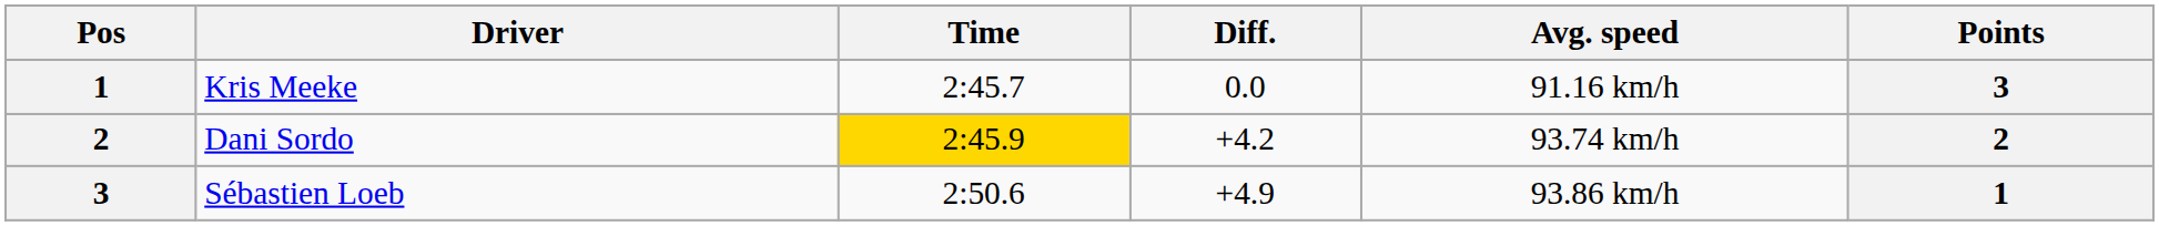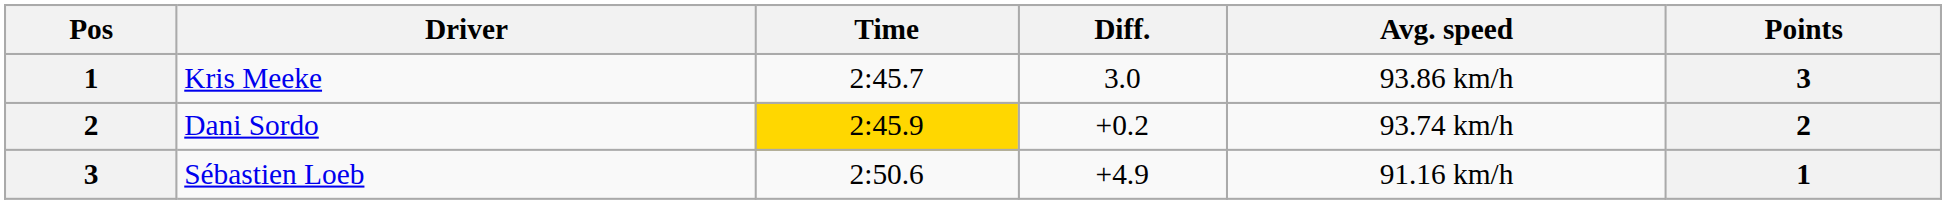 <table class="wikitable" width=80% style="text-align: center; font-size: 90%; max-width: 950px;">
 <tr>
 <th>Pos</th>
 <th>Driver</th>
 <th>Time</th>
 <th>Diff.</th>
 <th>Avg. speed</th>
 <th>Points</th>
 </tr>
 <tr>
 <th>1</th>
 <td align="left"> <a href='#'>Kris Meeke</a></td>
 <td>2:45.7</td>
-<td>0.0</td>
-<td>91.16 km/h</td>
+<td>3.0</td>
+<td>93.86 km/h</td>
 <th>3</th>
 </tr>
 <tr>
 <th>2</th>
 <td align="left"> <a href='#'>Dani Sordo</a></td>
 <td style="background: gold;">2:45.9</td>
-<td>+4.2</td>
+<td>+0.2</td>
 <td>93.74 km/h</td>
 <th>2</th>
 </tr>
 <tr>
 <th>3</th>
 <td align="left"> <a href='#'>Sébastien Loeb</a></td>
 <td>2:50.6</td>
 <td>+4.9</td>
-<td>93.86 km/h</td>
+<td>91.16 km/h</td>
 <th>1</th>
 </tr>
 </table>
